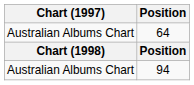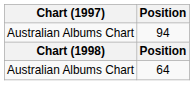 <table class="wikitable">
 <tr>
 <th>Chart (1997)</th>
 <th>Position</th>
 </tr>
 <tr>
 <td>Australian Albums Chart</td>
-<td style="text-align:center;">64</td>
+<td style="text-align:center;">94</td>
 </tr>
 <tr>
 <th>Chart (1998)</th>
 <th>Position</th>
 </tr>
 <tr>
 <td>Australian Albums Chart</td>
-<td style="text-align:center;">94</td>
+<td style="text-align:center;">64</td>
 </tr>
 </table>
